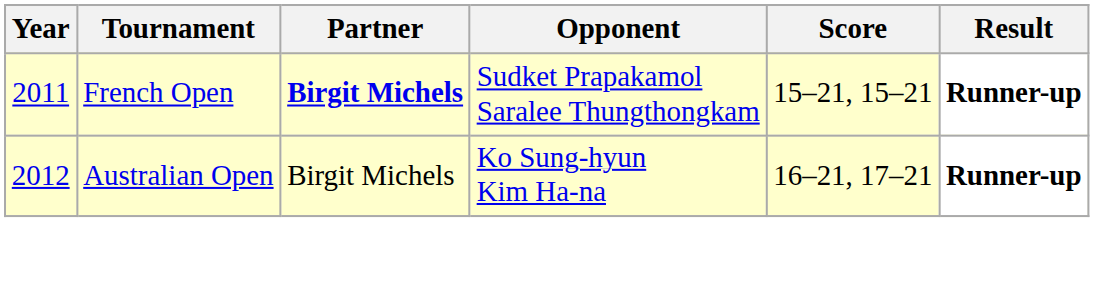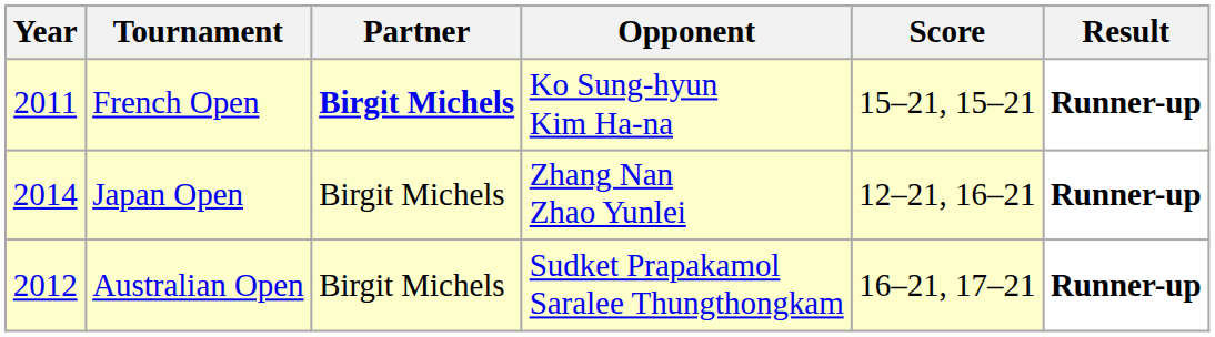 <table class="sortable wikitable" style="font-size: 90%;">
 <tr>
 <th>Year</th>
 <th>Tournament</th>
 <th>Partner</th>
 <th>Opponent</th>
 <th>Score</th>
 <th>Result</th>
 </tr>
 <tr style="background:#FFFFCC">
 <td align="center"><a href='#'>2011</a></td>
 <td align="left"><a href='#'>French Open</a></td>
 <td align="left"><strong> <a href='#'>Birgit Michels</a></strong></td>
-<td align="left"> <a href='#'>Sudket Prapakamol</a><br> <a href='#'>Saralee Thungthongkam</a></td>
+<td align="left"> <a href='#'>Ko Sung-hyun</a><br> <a href='#'>Kim Ha-na</a></td>
 <td align="left">15–21, 15–21</td>
+<td style="text-align:left; background:white"> <strong>Runner-up</strong></td>
+</tr>
+<tr style="background:#FFFFCC">
+<td align="center"><a href='#'>2014</a></td>
+<td align="left"><a href='#'>Japan Open</a></td>
+<td align="left"> Birgit Michels</td>
+<td align="left"> <a href='#'>Zhang Nan</a><br> <a href='#'>Zhao Yunlei</a></td>
+<td align="left">12–21, 16–21</td>
 <td style="text-align:left; background:white"> <strong>Runner-up</strong></td>
 </tr>
 <tr style="background:#FFFFCC">
 <td align="center"><a href='#'>2012</a></td>
 <td align="left"><a href='#'>Australian Open</a></td>
 <td align="left"> Birgit Michels</td>
-<td align="left"> <a href='#'>Ko Sung-hyun</a><br> <a href='#'>Kim Ha-na</a></td>
+<td align="left"> <a href='#'>Sudket Prapakamol</a><br> <a href='#'>Saralee Thungthongkam</a></td>
 <td align="left">16–21, 17–21</td>
 <td style="text-align:left; background:white"> <strong>Runner-up</strong></td>
 </tr>
 </table>
